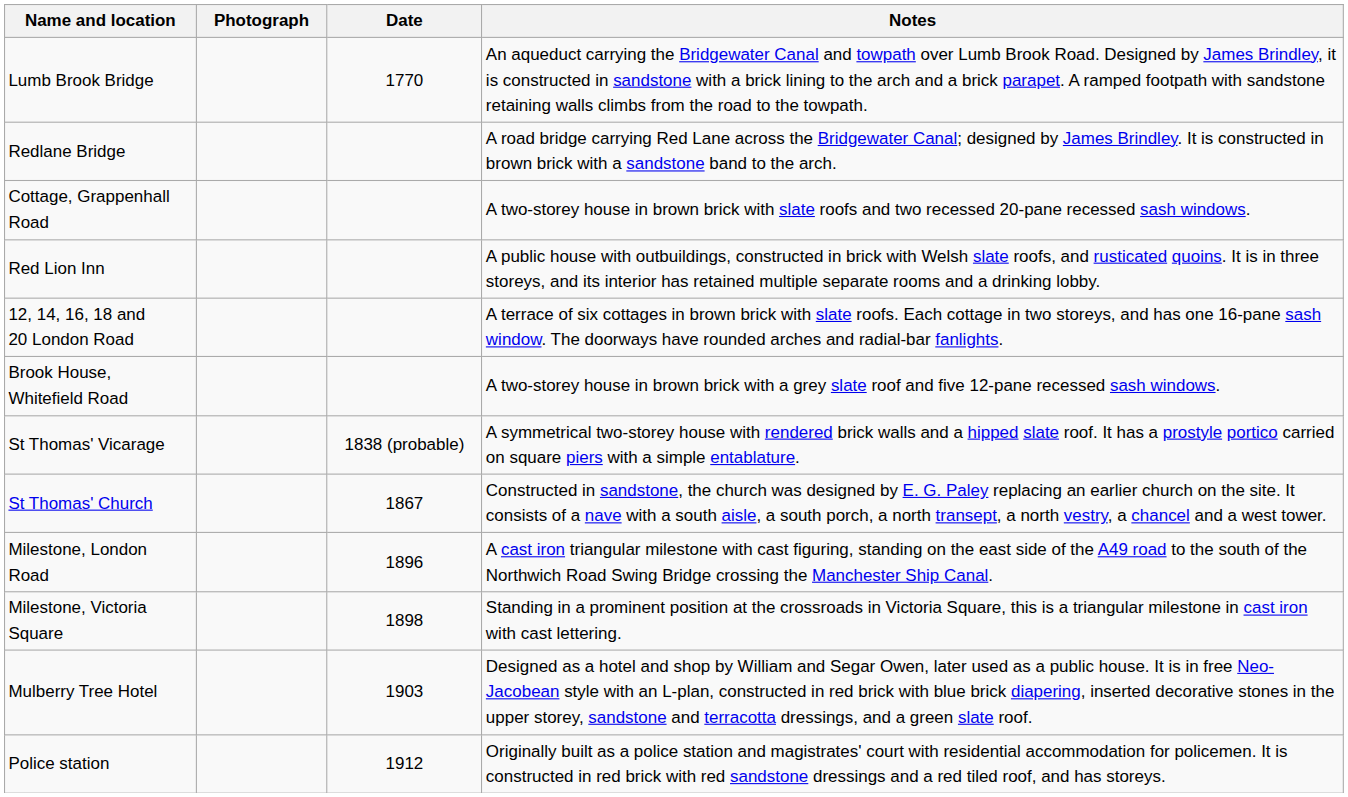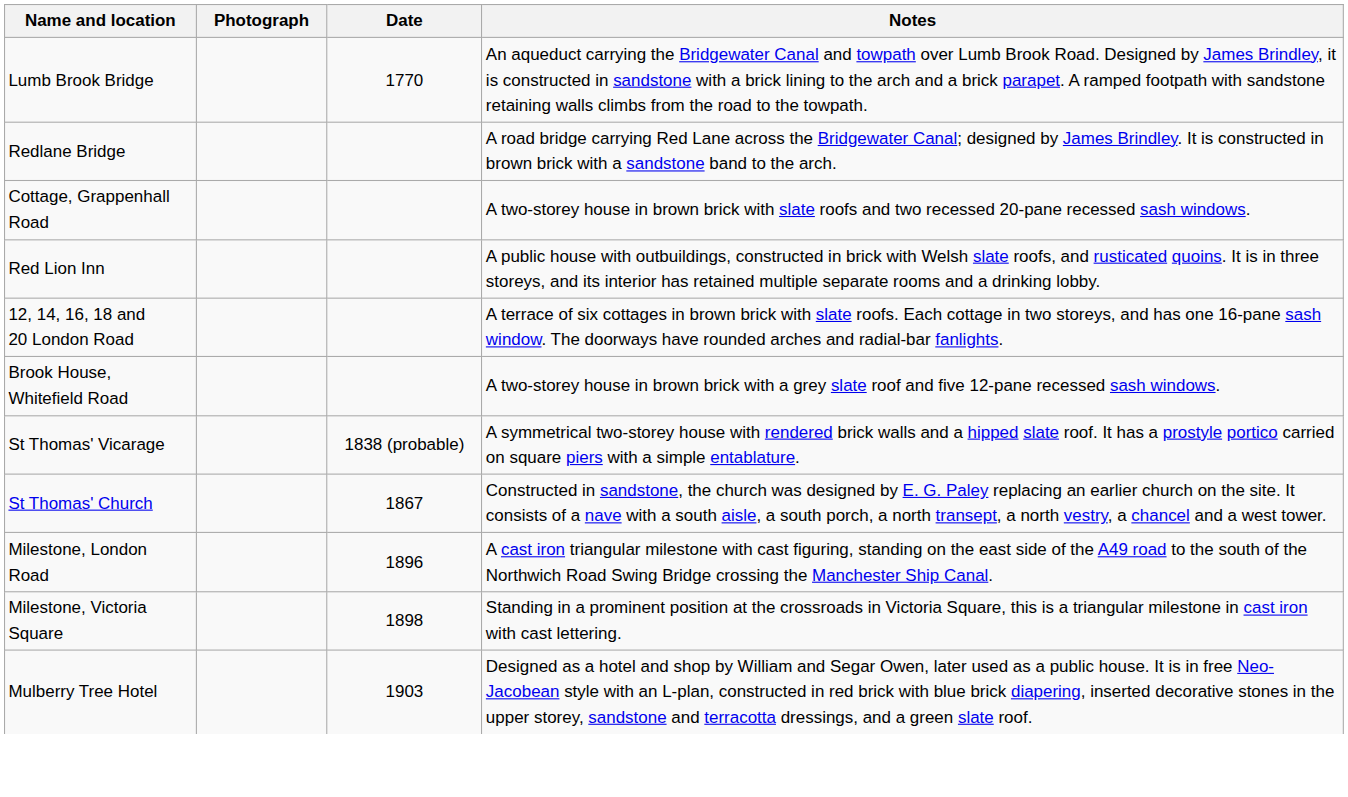 <table class="wikitable sortable plainrowheaders" style="width:100%;border:0px;text-align:left;line-height:150%;">
 <tr>
 <th scope="col"  style="width:150px">Name and location</th>
 <th scope="col"  style="width:100px" class="unsortable">Photograph</th>
 <th scope="col"  style="width:120px">Date</th>
 <th scope="col"  style="width:700px" class="unsortable">Notes</th>
 </tr>
 <tr>
 <td>Lumb Brook Bridge<br><small></small></td>
 <td></td>
 <td align="center">1770</td>
 <td>An aqueduct carrying the <a href='#'>Bridgewater Canal</a> and <a href='#'>towpath</a> over Lumb Brook Road.  Designed by <a href='#'>James Brindley</a>, it is constructed in <a href='#'>sandstone</a> with a brick lining to the arch and a brick <a href='#'>parapet</a>.  A ramped footpath with sandstone retaining walls climbs from the road to the towpath.</td>
 </tr>
 <tr>
 <td>Redlane Bridge<br><small></small></td>
 <td></td>
 <td align="center"></td>
 <td>A road bridge carrying Red Lane across the <a href='#'>Bridgewater Canal</a>; designed by <a href='#'>James Brindley</a>.  It is constructed in brown brick with a <a href='#'>sandstone</a> band to the arch.</td>
 </tr>
 <tr>
 <td>Cottage, Grappenhall Road<br><small></small></td>
 <td></td>
 <td align="center"></td>
 <td>A two-storey house in brown brick with <a href='#'>slate</a> roofs and two recessed 20-pane recessed <a href='#'>sash windows</a>.</td>
 </tr>
 <tr>
 <td>Red Lion Inn<br><small></small></td>
 <td></td>
 <td align="center"></td>
 <td>A public house with outbuildings, constructed in brick with Welsh <a href='#'>slate</a> roofs, and <a href='#'>rusticated</a> <a href='#'>quoins</a>.  It is in three storeys, and its interior has retained multiple separate rooms and a drinking lobby.</td>
 </tr>
 <tr>
 <td>12, 14, 16, 18 and 20 London Road<br><small></small></td>
 <td></td>
 <td align="center"></td>
 <td>A terrace of six cottages in brown brick with <a href='#'>slate</a> roofs.  Each cottage in two storeys, and has one 16-pane <a href='#'>sash window</a>.  The doorways have rounded arches and radial-bar <a href='#'>fanlights</a>.</td>
 </tr>
 <tr>
 <td>Brook House,<br>Whitefield Road<br><small></small></td>
 <td></td>
 <td align="center"></td>
 <td>A two-storey house in brown brick with a grey <a href='#'>slate</a> roof and five 12-pane recessed <a href='#'>sash windows</a>.</td>
 </tr>
 <tr>
 <td>St Thomas' Vicarage<br><small></small></td>
 <td></td>
 <td align="center">1838 (probable)</td>
 <td>A symmetrical two-storey house with <a href='#'>rendered</a> brick walls and a <a href='#'>hipped</a> <a href='#'>slate</a> roof. It has a <a href='#'>prostyle</a> <a href='#'>portico</a> carried on square <a href='#'>piers</a> with a simple <a href='#'>entablature</a>.</td>
 </tr>
 <tr>
 <td><a href='#'>St Thomas' Church</a><br><small></small></td>
 <td></td>
 <td align="center">1867</td>
 <td>Constructed in <a href='#'>sandstone</a>, the church was designed by <a href='#'>E. G. Paley</a> replacing an earlier church on the site.  It consists of a <a href='#'>nave</a> with a south <a href='#'>aisle</a>, a south porch, a north <a href='#'>transept</a>, a north <a href='#'>vestry</a>, a <a href='#'>chancel</a> and a west tower.</td>
 </tr>
 <tr>
 <td>Milestone, London Road<br><small></small></td>
 <td></td>
 <td align="center">1896</td>
 <td>A <a href='#'>cast iron</a> triangular milestone with cast figuring, standing on the east side of the <a href='#'>A49 road</a> to the south of the Northwich Road Swing Bridge crossing the <a href='#'>Manchester Ship Canal</a>.</td>
 </tr>
 <tr>
 <td>Milestone, Victoria Square<br><small></small></td>
 <td></td>
 <td align="center">1898</td>
 <td>Standing in a prominent position at the crossroads in Victoria Square, this is a triangular milestone in <a href='#'>cast iron</a> with cast lettering.</td>
 </tr>
 <tr>
 <td>Mulberry Tree Hotel<br><small></small></td>
 <td></td>
 <td align="center">1903</td>
 <td>Designed as a hotel and shop by William and Segar Owen, later used as a public house.  It is in free <a href='#'>Neo-Jacobean</a> style with an L-plan, constructed in red brick with blue brick <a href='#'>diapering</a>, inserted decorative stones in the upper storey, <a href='#'>sandstone</a> and <a href='#'>terracotta</a> dressings, and a green <a href='#'>slate</a> roof.</td>
 </tr>
 <tr>
-<td>Police station<br><small></small></td>
-<td></td>
-<td align="center">1912</td>
-<td>Originally built as a police station and magistrates' court with residential accommodation for policemen.  It is constructed in red brick with red <a href='#'>sandstone</a> dressings and a red tiled roof, and has  storeys.</td>
-</tr>
-<tr>
 </tr>
 </table>
